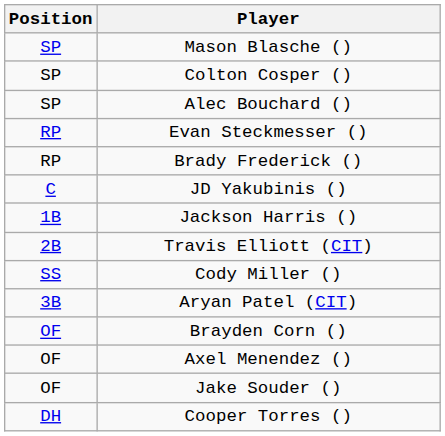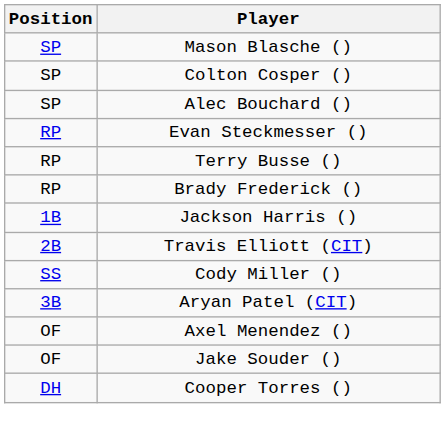 <table class="wikitable" style="text-align:center;">
 <tr>
 <th style="width:50px;">Position</th>
 <th style="width:250px;">Player</th>
 </tr>
 <tr>
 <td><a href='#'>SP</a></td>
 <td>Mason Blasche ()</td>
 </tr>
 <tr>
 <td>SP</td>
 <td>Colton Cosper ()</td>
 </tr>
 <tr>
 <td>SP</td>
 <td>Alec Bouchard ()</td>
 </tr>
 <tr>
 <td><a href='#'>RP</a></td>
 <td>Evan Steckmesser ()</td>
 </tr>
 <tr>
 <td>RP</td>
-<td>Brady Frederick ()</td>
+<td>Terry Busse ()</td>
 </tr>
 <tr>
-<td><a href='#'>C</a></td>
-<td>JD Yakubinis ()</td>
+<td>RP</td>
+<td>Brady Frederick ()</td>
 </tr>
 <tr>
 <td><a href='#'>1B</a></td>
 <td>Jackson Harris ()</td>
 </tr>
 <tr>
 <td><a href='#'>2B</a></td>
 <td>Travis Elliott (<a href='#'>CIT</a>)</td>
 </tr>
 <tr>
 <td><a href='#'>SS</a></td>
 <td>Cody Miller ()</td>
 </tr>
 <tr>
 <td><a href='#'>3B</a></td>
 <td>Aryan Patel (<a href='#'>CIT</a>)</td>
 </tr>
 <tr>
-<td><a href='#'>OF</a></td>
-<td>Brayden Corn ()</td>
-</tr>
-<tr>
 <td>OF</td>
 <td>Axel Menendez ()</td>
 </tr>
 <tr>
 <td>OF</td>
 <td>Jake Souder ()</td>
 </tr>
 <tr>
 <td><a href='#'>DH</a></td>
 <td>Cooper Torres ()</td>
 </tr>
 </table>
